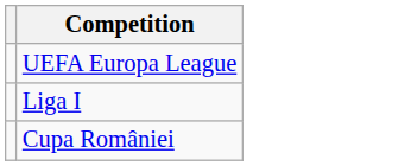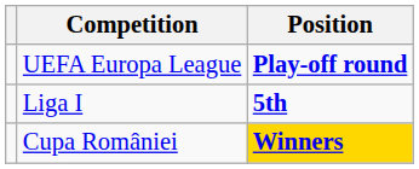 <table class="wikitable">
 <tr>
 <th></th>
 <th>Competition</th>
+<th>Position</th>
 </tr>
 <tr>
 <td></td>
 <td><a href='#'>UEFA Europa League</a></td>
+<td><strong><a href='#'>Play-off round</a></strong></td>
 </tr>
 <tr>
 <td></td>
 <td><a href='#'>Liga I</a></td>
+<td><strong><a href='#'>5th</a></strong></td>
 </tr>
 <tr>
 <td></td>
 <td><a href='#'>Cupa României</a></td>
+<td style="background:gold;"><strong><a href='#'>Winners</a></strong></td>
 </tr>
 </table>
